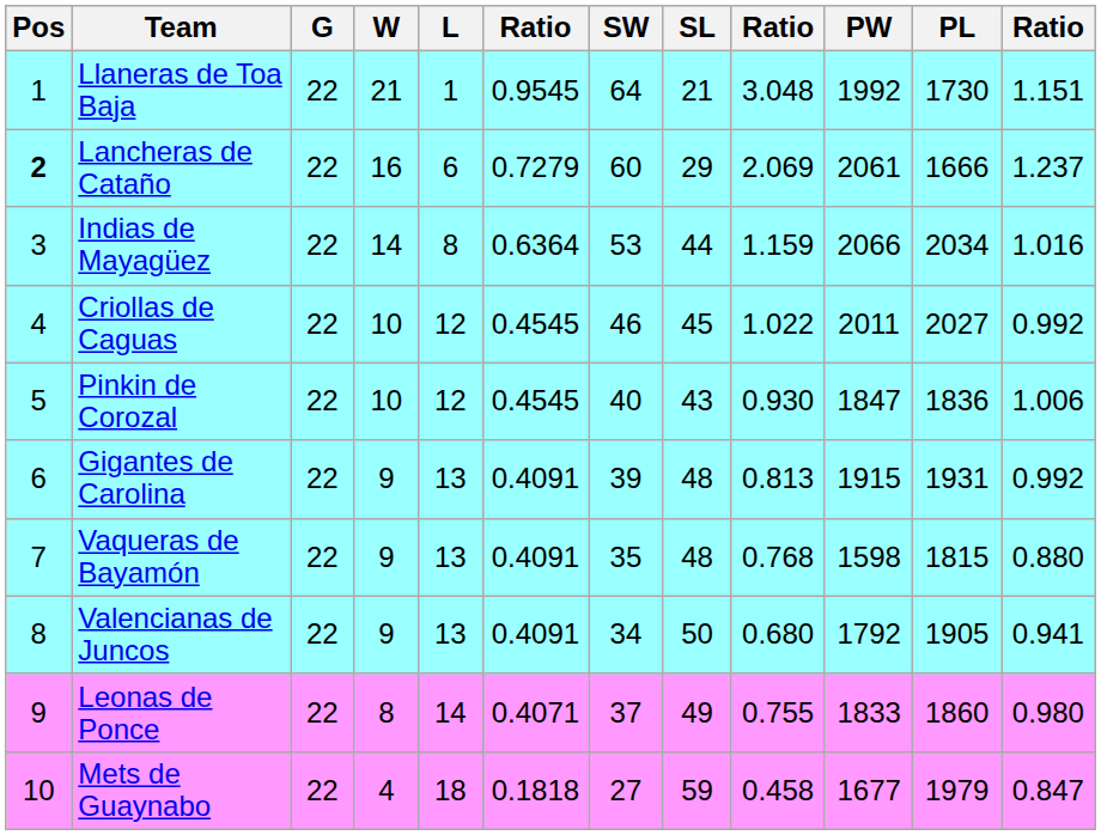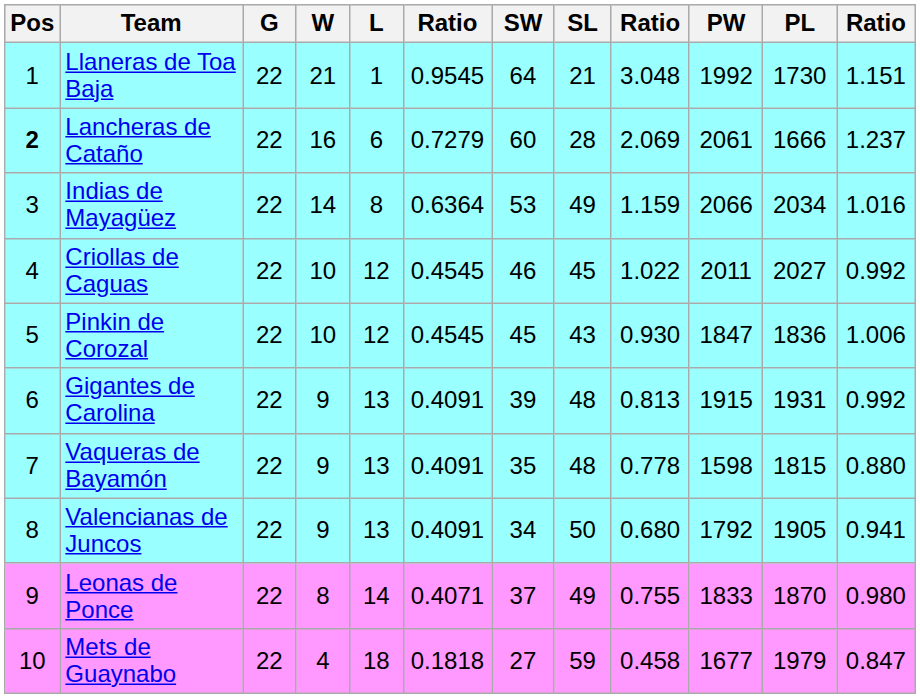 <table class=wikitable style="text-align:center">
 <tr bgcolor="#DCDCDC">
 <th width="25">Pos</th>
 <th width="200">Team</th>
 <th width="60">G</th>
 <th width="60">W</th>
 <th width="60">L</th>
 <th width="60">Ratio</th>
 <th width="60">SW</th>
 <th width="60">SL</th>
 <th width="60">Ratio</th>
 <th width="60">PW</th>
 <th width="60">PL</th>
 <th width="60">Ratio</th>
 </tr>
 <tr bgcolor=#99FFFF>
 <td>1</td>
 <td align=left><a href='#'>Llaneras de Toa Baja</a></td>
 <td>22</td>
 <td>21</td>
 <td>1</td>
 <td>0.9545</td>
 <td>64</td>
 <td>21</td>
 <td>3.048</td>
 <td>1992</td>
 <td>1730</td>
 <td>1.151</td>
 </tr>
 <tr bgcolor=#99FFFF>
 <td><strong>2</strong></td>
 <td align=left><a href='#'>Lancheras de Cataño</a></td>
 <td>22</td>
 <td>16</td>
 <td>6</td>
 <td>0.7279</td>
 <td>60</td>
-<td>29</td>
+<td>28</td>
 <td>2.069</td>
 <td>2061</td>
 <td>1666</td>
 <td>1.237</td>
 </tr>
 <tr bgcolor=#99FFFF>
 <td>3</td>
 <td align=left><a href='#'>Indias de Mayagüez</a></td>
 <td>22</td>
 <td>14</td>
 <td>8</td>
 <td>0.6364</td>
 <td>53</td>
-<td>44</td>
+<td>49</td>
 <td>1.159</td>
 <td>2066</td>
 <td>2034</td>
 <td>1.016</td>
 </tr>
 <tr bgcolor=#99FFFF>
 <td>4</td>
 <td align=left><a href='#'>Criollas de Caguas</a></td>
 <td>22</td>
 <td>10</td>
 <td>12</td>
 <td>0.4545</td>
 <td>46</td>
 <td>45</td>
 <td>1.022</td>
 <td>2011</td>
 <td>2027</td>
 <td>0.992</td>
 </tr>
 <tr bgcolor=#99FFFF>
 <td>5</td>
 <td align=left><a href='#'>Pinkin de Corozal</a></td>
 <td>22</td>
 <td>10</td>
 <td>12</td>
 <td>0.4545</td>
-<td>40</td>
+<td>45</td>
 <td>43</td>
 <td>0.930</td>
 <td>1847</td>
 <td>1836</td>
 <td>1.006</td>
 </tr>
 <tr bgcolor=#99FFFF>
 <td>6</td>
 <td align=left><a href='#'>Gigantes de Carolina</a></td>
 <td>22</td>
 <td>9</td>
 <td>13</td>
 <td>0.4091</td>
 <td>39</td>
 <td>48</td>
 <td>0.813</td>
 <td>1915</td>
 <td>1931</td>
 <td>0.992</td>
 </tr>
 <tr bgcolor=#99FFFF>
 <td>7</td>
 <td align=left><a href='#'>Vaqueras de Bayamón</a></td>
 <td>22</td>
 <td>9</td>
 <td>13</td>
 <td>0.4091</td>
 <td>35</td>
 <td>48</td>
-<td>0.768</td>
+<td>0.778</td>
 <td>1598</td>
 <td>1815</td>
 <td>0.880</td>
 </tr>
 <tr bgcolor=#99FFFF>
 <td>8</td>
 <td align=left><a href='#'>Valencianas de Juncos</a></td>
 <td>22</td>
 <td>9</td>
 <td>13</td>
 <td>0.4091</td>
 <td>34</td>
 <td>50</td>
 <td>0.680</td>
 <td>1792</td>
 <td>1905</td>
 <td>0.941</td>
 </tr>
 <tr bgcolor=#FF99FF>
 <td>9</td>
 <td align=left><a href='#'>Leonas de Ponce</a></td>
 <td>22</td>
 <td>8</td>
 <td>14</td>
 <td>0.4071</td>
 <td>37</td>
 <td>49</td>
 <td>0.755</td>
 <td>1833</td>
-<td>1860</td>
+<td>1870</td>
 <td>0.980</td>
 </tr>
 <tr bgcolor=#FF99FF>
 <td>10</td>
 <td align=left><a href='#'>Mets de Guaynabo</a></td>
 <td>22</td>
 <td>4</td>
 <td>18</td>
 <td>0.1818</td>
 <td>27</td>
 <td>59</td>
 <td>0.458</td>
 <td>1677</td>
 <td>1979</td>
 <td>0.847</td>
 </tr>
 </table>
